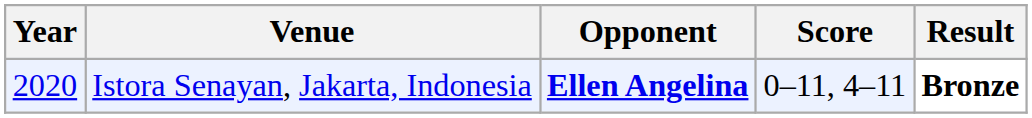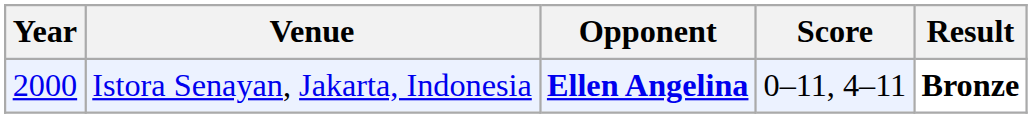 <table class="sortable wikitable" style="font-size: 90%;">
 <tr>
 <th>Year</th>
 <th>Venue</th>
 <th>Opponent</th>
 <th>Score</th>
 <th>Result</th>
 </tr>
 <tr style="background:#ECF2FF">
-<td align="center"><a href='#'>2020</a></td>
+<td align="center"><a href='#'>2000</a></td>
 <td align="left"><a href='#'>Istora Senayan</a>, <a href='#'>Jakarta, Indonesia</a></td>
 <td align="left"><strong> <a href='#'>Ellen Angelina</a></strong></td>
 <td align="left">0–11, 4–11</td>
 <td style="text-align:left; background:white"> <strong>Bronze</strong></td>
 </tr>
 </table>
